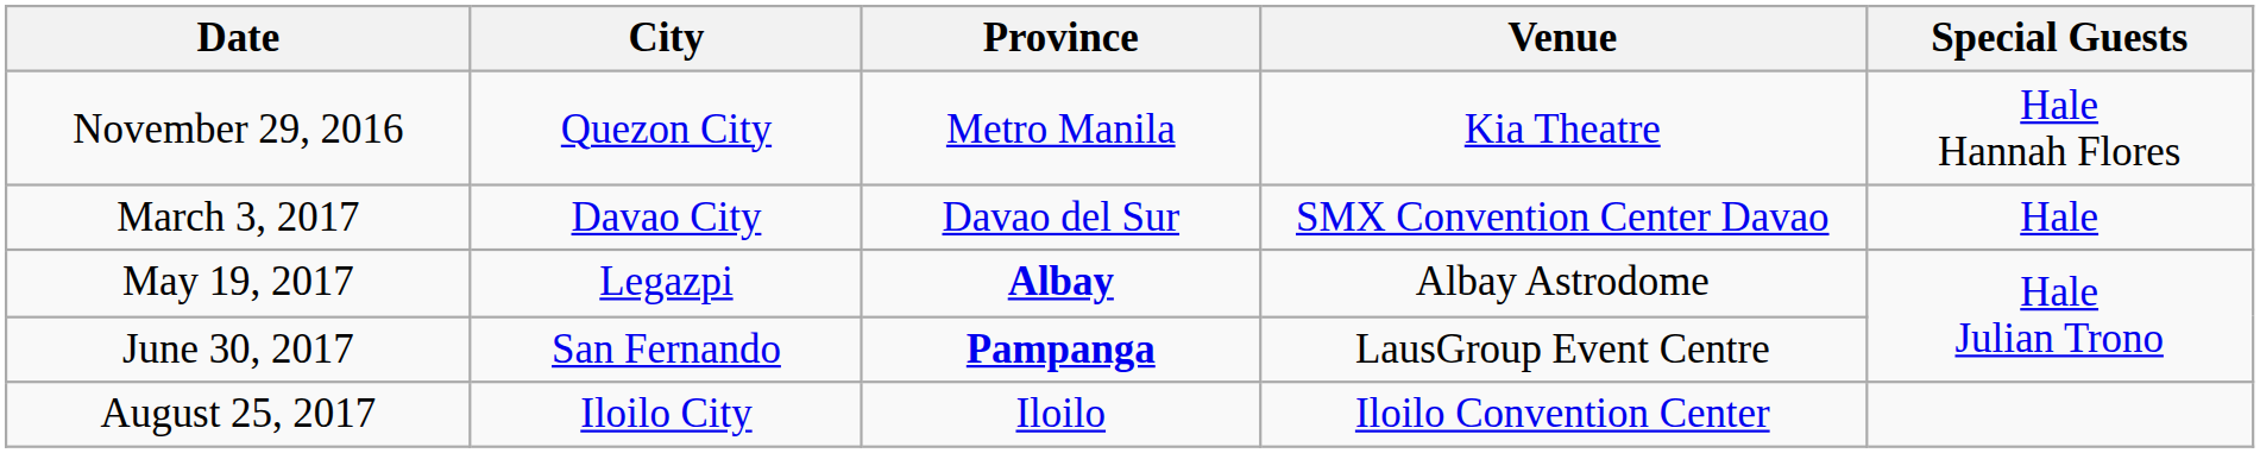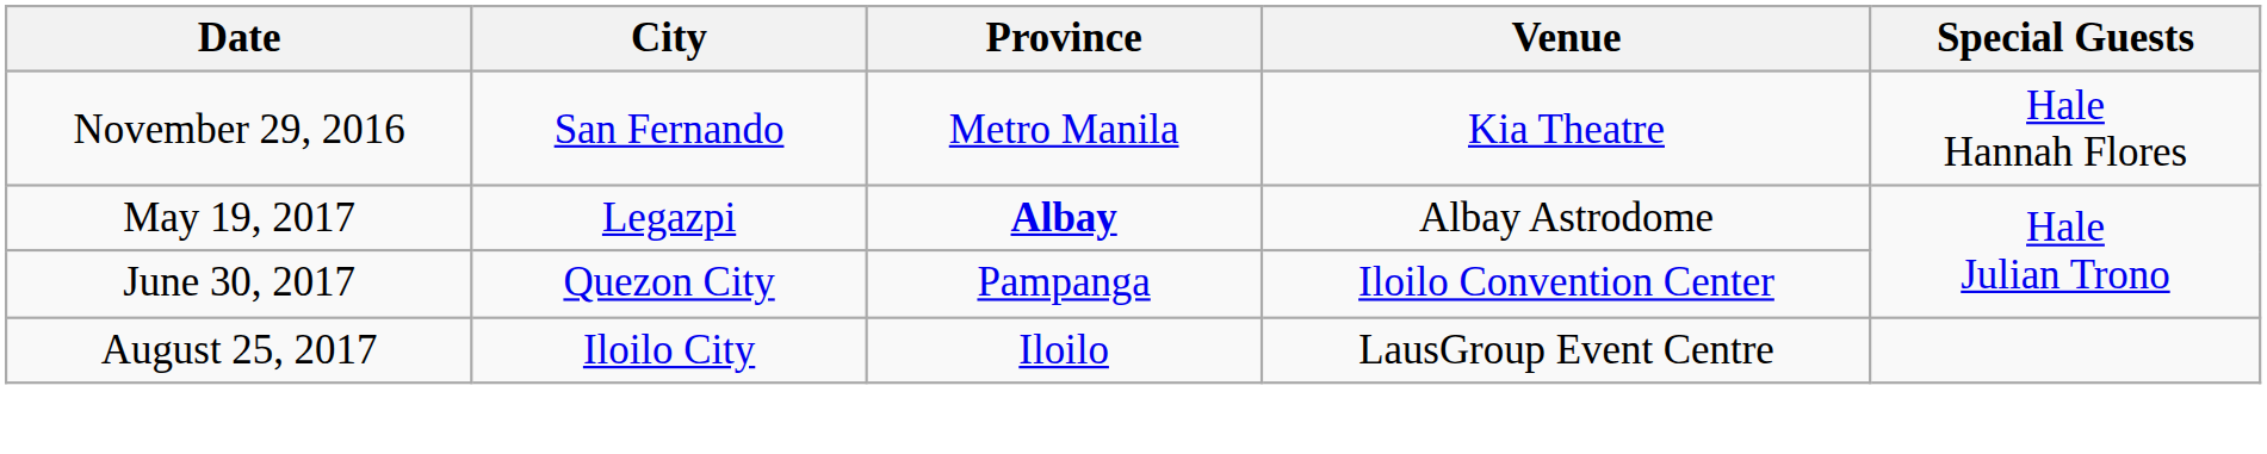 <table class="wikitable plainrowheaders" style="text-align:center;">
 <tr>
 <th scope="col" style="width:12em;">Date</th>
 <th scope="col" style="width:10em;">City</th>
 <th scope="col" style="width:10em;">Province</th>
 <th scope="col" style="width:16em;">Venue</th>
 <th scope="col" style="width:10em;">Special Guests</th>
 </tr>
 <tr>
 <td>November 29, 2016</td>
-<td><a href='#'>Quezon City</a></td>
+<td><a href='#'>San Fernando</a></td>
 <td><a href='#'>Metro Manila</a></td>
 <td><a href='#'>Kia Theatre</a></td>
 <td><a href='#'>Hale</a><br>Hannah Flores</td>
-</tr>
-<tr>
-<td>March 3, 2017</td>
-<td><a href='#'>Davao City</a></td>
-<td><a href='#'>Davao del Sur</a></td>
-<td><a href='#'>SMX Convention Center Davao</a></td>
-<td><a href='#'>Hale</a></td>
 </tr>
 <tr>
 <td>May 19, 2017</td>
 <td><a href='#'>Legazpi</a></td>
 <td><strong><a href='#'>Albay</a></strong></td>
 <td>Albay Astrodome</td>
 <td rowspan="2"><a href='#'>Hale</a><br><a href='#'>Julian Trono</a></td>
 </tr>
 <tr>
 <td>June 30, 2017</td>
-<td><a href='#'>San Fernando</a></td>
-<td><strong><a href='#'>Pampanga</a></strong></td>
-<td>LausGroup Event Centre</td>
+<td><a href='#'>Quezon City</a></td>
+<td><a href='#'>Pampanga</a></td>
+<td><a href='#'>Iloilo Convention Center</a></td>
 </tr>
 <tr>
 <td>August 25, 2017</td>
 <td><a href='#'>Iloilo City</a></td>
 <td><a href='#'>Iloilo</a></td>
-<td><a href='#'>Iloilo Convention Center</a></td>
+<td>LausGroup Event Centre</td>
 <td></td>
 </tr>
 </table>
